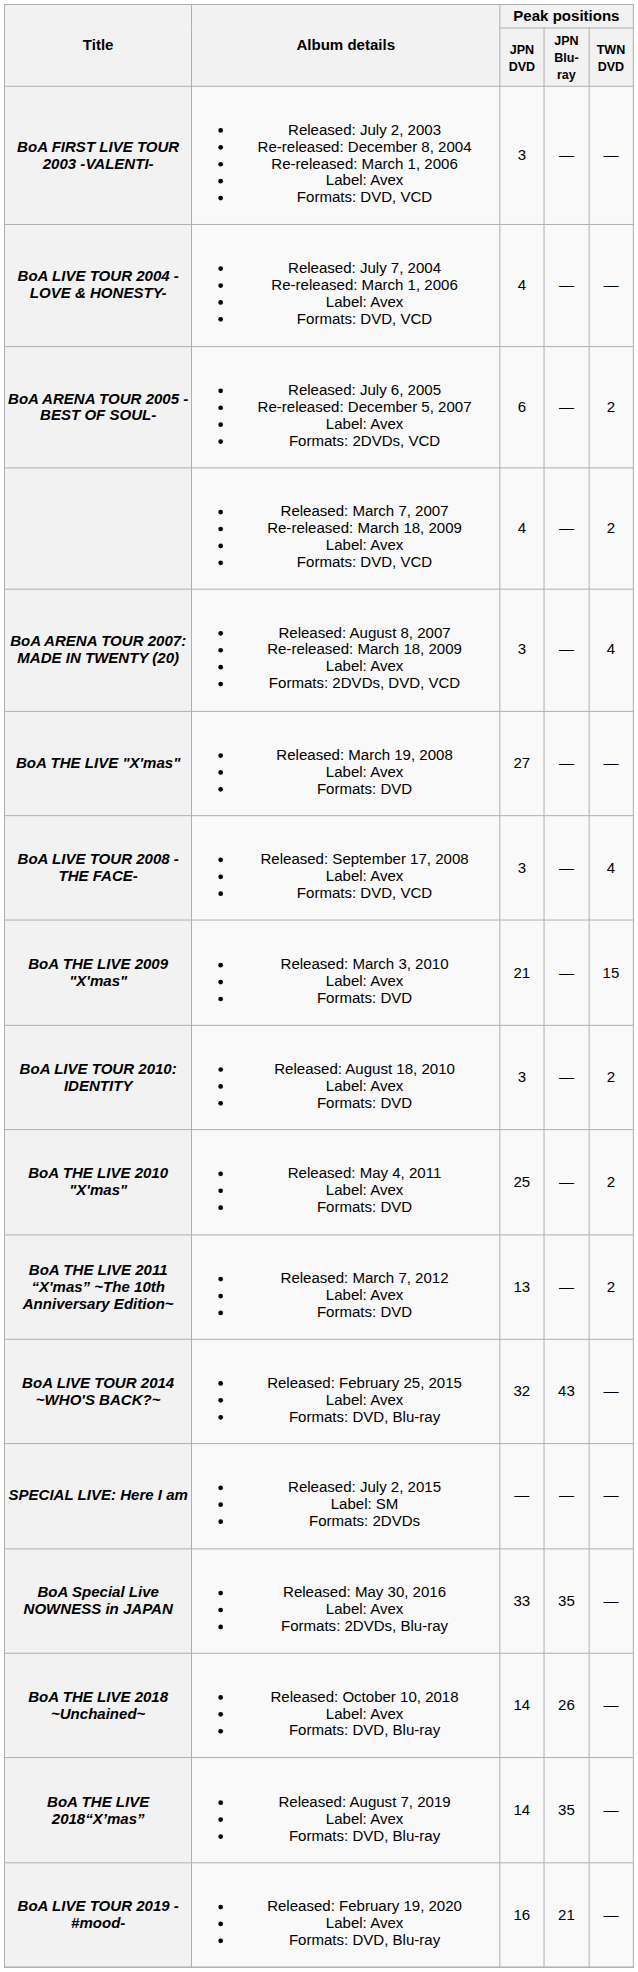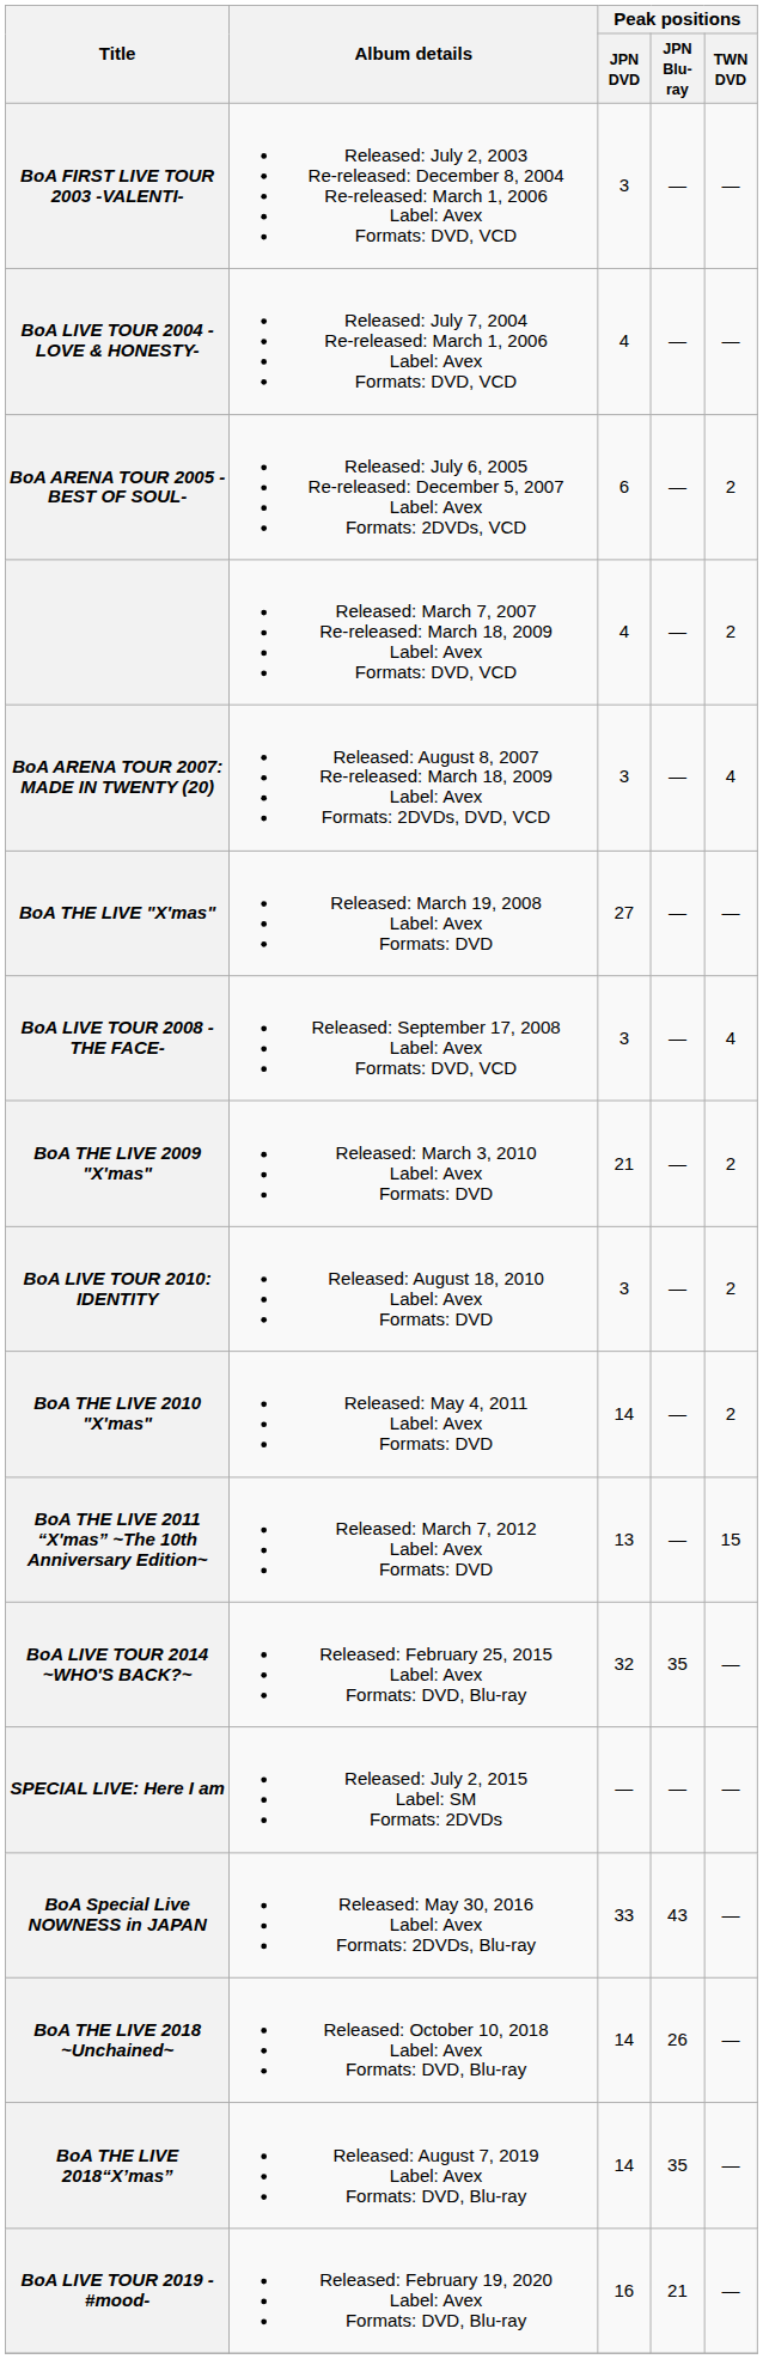 <table class="wikitable plainrowheaders" style="text-align:center;" border="1">
 <tr>
 <th style="width:12em;" rowspan="2">Title</th>
 <th style="width:20em;" rowspan="2">Album details</th>
 <th colspan="3">Peak positions</th>
 </tr>
 <tr>
 <th style="width:2.5em;"><small>JPN DVD</small><br></th>
 <th style="width:2.5em;"><small>JPN Blu-ray</small><br></th>
 <th style="width:2.5em;"><small>TWN DVD</small><br></th>
 </tr>
 <tr>
 <th scope="row"><em>BoA FIRST LIVE TOUR 2003 -VALENTI-</em></th>
 <td><br><ul><li>Released: July 2, 2003 </li><li>Re-released: December 8, 2004 </li><li>Re-released: March 1, 2006 </li><li>Label: Avex</li><li>Formats: DVD, VCD</li></ul></td>
 <td>3</td>
 <td>—</td>
 <td>—</td>
 </tr>
 <tr>
 <th scope="row"><em>BoA LIVE TOUR 2004 -LOVE & HONESTY-</em></th>
 <td><br><ul><li>Released: July 7, 2004 </li><li>Re-released: March 1, 2006 </li><li>Label: Avex</li><li>Formats: DVD, VCD</li></ul></td>
 <td>4</td>
 <td>—</td>
 <td>—</td>
 </tr>
 <tr>
 <th scope="row"><em>BoA ARENA TOUR 2005 -BEST OF SOUL-</em></th>
 <td><br><ul><li>Released: July 6, 2005 </li><li>Re-released: December 5, 2007 </li><li>Label: Avex</li><li>Formats: 2DVDs, VCD</li></ul></td>
 <td>6</td>
 <td>—</td>
 <td>2</td>
 </tr>
 <tr>
 <th scope="row"></th>
 <td><br><ul><li>Released: March 7, 2007 </li><li>Re-released: March 18, 2009 </li><li>Label: Avex</li><li>Formats: DVD, VCD</li></ul></td>
 <td>4</td>
 <td>—</td>
 <td>2</td>
 </tr>
 <tr>
 <th scope="row"><em>BoA ARENA TOUR 2007: MADE IN TWENTY (20)</em></th>
 <td><br><ul><li>Released: August 8, 2007 </li><li>Re-released: March 18, 2009 </li><li>Label: Avex</li><li>Formats: 2DVDs, DVD, VCD</li></ul></td>
 <td>3</td>
 <td>—</td>
 <td>4</td>
 </tr>
 <tr>
 <th scope="row"><em>BoA THE LIVE "X'mas"</em></th>
 <td><br><ul><li>Released: March 19, 2008 </li><li>Label: Avex</li><li>Formats: DVD</li></ul></td>
 <td>27</td>
 <td>—</td>
 <td>—</td>
 </tr>
 <tr>
 <th scope="row"><em>BoA LIVE TOUR 2008 -THE FACE-</em></th>
 <td><br><ul><li>Released: September 17, 2008 </li><li>Label: Avex</li><li>Formats: DVD, VCD</li></ul></td>
 <td>3</td>
 <td>—</td>
 <td>4</td>
 </tr>
 <tr>
 <th scope="row"><em>BoA THE LIVE 2009 "X'mas"</em></th>
 <td><br><ul><li>Released: March 3, 2010 </li><li>Label: Avex</li><li>Formats: DVD</li></ul></td>
 <td>21</td>
 <td>—</td>
-<td>15</td>
+<td>2</td>
 </tr>
 <tr>
 <th scope="row"><em>BoA LIVE TOUR 2010: IDENTITY</em></th>
 <td><br><ul><li>Released: August 18, 2010 </li><li>Label: Avex</li><li>Formats: DVD</li></ul></td>
 <td>3</td>
 <td>—</td>
 <td>2</td>
 </tr>
 <tr>
 <th scope="row"><em>BoA THE LIVE 2010 "X'mas"</em></th>
 <td><br><ul><li>Released: May 4, 2011 </li><li>Label: Avex</li><li>Formats: DVD</li></ul></td>
-<td>25</td>
+<td>14</td>
 <td>—</td>
 <td>2</td>
 </tr>
 <tr>
 <th scope="row"><em>BoA THE LIVE 2011 “X'mas” ~The 10th Anniversary Edition~</em></th>
 <td><br><ul><li>Released: March 7, 2012 </li><li>Label: Avex</li><li>Formats: DVD</li></ul></td>
 <td>13</td>
 <td>—</td>
-<td>2</td>
+<td>15</td>
 </tr>
 <tr>
 <th scope="row"><em>BoA LIVE TOUR 2014 ~WHO'S BACK?~</em></th>
 <td><br><ul><li>Released: February 25, 2015 </li><li>Label: Avex</li><li>Formats: DVD, Blu-ray</li></ul></td>
 <td>32</td>
-<td>43</td>
+<td>35</td>
 <td>—</td>
 </tr>
 <tr>
 <th scope="row"><em>SPECIAL LIVE: Here I am</em></th>
 <td><br><ul><li>Released: July 2, 2015 </li><li>Label: SM</li><li>Formats: 2DVDs</li></ul></td>
 <td>—</td>
 <td>—</td>
 <td>—</td>
 </tr>
 <tr>
 <th scope="row"><em>BoA Special Live NOWNESS in JAPAN</em></th>
 <td><br><ul><li>Released: May 30, 2016 </li><li>Label: Avex</li><li>Formats: 2DVDs, Blu-ray</li></ul></td>
 <td>33</td>
-<td>35</td>
+<td>43</td>
 <td>—</td>
 </tr>
 <tr>
 <th scope="row"><em>BoA THE LIVE 2018 ~Unchained~</em></th>
 <td><br><ul><li>Released: October 10, 2018 </li><li>Label: Avex</li><li>Formats: DVD, Blu-ray</li></ul></td>
 <td>14</td>
 <td>26</td>
 <td>—</td>
 </tr>
 <tr>
 <th scope="row"><em>BoA THE LIVE 2018“X’mas”</em></th>
 <td><br><ul><li>Released: August 7, 2019 </li><li>Label: Avex</li><li>Formats: DVD, Blu-ray</li></ul></td>
 <td>14</td>
 <td>35</td>
 <td>—</td>
 </tr>
 <tr>
 <th scope="row"><em>BoA LIVE TOUR 2019 -#mood-</em></th>
 <td><br><ul><li>Released: February 19, 2020 </li><li>Label: Avex</li><li>Formats: DVD, Blu-ray</li></ul></td>
 <td>16</td>
 <td>21</td>
 <td>—</td>
 </tr>
 <tr>
 </tr>
 </table>
